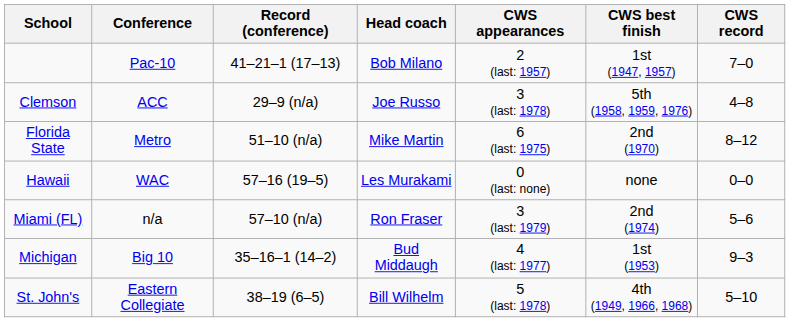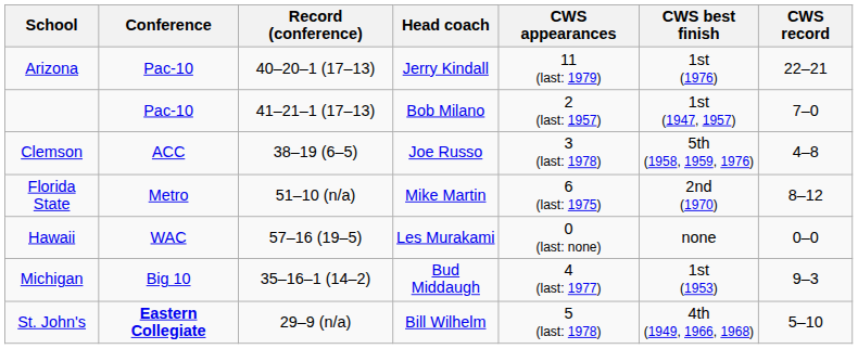 <table class="wikitable">
 <tr>
 <th>School</th>
 <th>Conference</th>
 <th>Record (conference)</th>
 <th>Head coach</th>
 <th>CWS appearances</th>
 <th>CWS best finish</th>
 <th>CWS record</th>
+</tr>
+<tr align=center>
+<td><a href='#'>Arizona</a></td>
+<td><a href='#'>Pac-10</a></td>
+<td>40–20–1 (17–13)</td>
+<td><a href='#'>Jerry Kindall</a></td>
+<td>11<br><small>(last: <a href='#'>1979</a>)</small></td>
+<td>1st<br><small>(<a href='#'>1976</a>)</small></td>
+<td>22–21</td>
 </tr>
 <tr align=center>
 <td></td>
 <td><a href='#'>Pac-10</a></td>
 <td>41–21–1 (17–13)</td>
 <td><a href='#'>Bob Milano</a></td>
 <td>2<br><small>(last: <a href='#'>1957</a>)</small></td>
 <td>1st<br><small>(<a href='#'>1947</a>, <a href='#'>1957</a>)</small></td>
 <td>7–0</td>
 </tr>
 <tr align=center>
 <td><a href='#'>Clemson</a></td>
 <td><a href='#'>ACC</a></td>
-<td>29–9 (n/a)</td>
+<td>38–19 (6–5)</td>
 <td><a href='#'>Joe Russo</a></td>
 <td>3<br><small>(last: <a href='#'>1978</a>)</small></td>
 <td>5th<br><small>(<a href='#'>1958</a>, <a href='#'>1959</a>, <a href='#'>1976</a>)</small></td>
 <td>4–8</td>
 </tr>
 <tr align=center>
 <td><a href='#'>Florida State</a></td>
 <td><a href='#'>Metro</a></td>
 <td>51–10 (n/a)</td>
 <td><a href='#'>Mike Martin</a></td>
 <td>6<br><small>(last: <a href='#'>1975</a>)</small></td>
 <td>2nd<br><small>(<a href='#'>1970</a>)</small></td>
 <td>8–12</td>
 </tr>
 <tr align=center>
 <td><a href='#'>Hawaii</a></td>
 <td><a href='#'>WAC</a></td>
 <td>57–16 (19–5)</td>
 <td><a href='#'>Les Murakami</a></td>
 <td>0<br><small>(last: none)</small></td>
 <td>none</td>
 <td>0–0</td>
 </tr>
 <tr align=center>
-<td><a href='#'>Miami (FL)</a></td>
-<td>n/a</td>
-<td>57–10 (n/a)</td>
-<td><a href='#'>Ron Fraser</a></td>
-<td>3<br><small>(last: <a href='#'>1979</a>)</small></td>
-<td>2nd<br><small>(<a href='#'>1974</a>)</small></td>
-<td>5–6</td>
-</tr>
-<tr align=center>
 <td><a href='#'>Michigan</a></td>
 <td><a href='#'>Big 10</a></td>
 <td>35–16–1 (14–2)</td>
 <td><a href='#'>Bud Middaugh</a></td>
 <td>4<br><small>(last: <a href='#'>1977</a>)</small></td>
 <td>1st<br><small>(<a href='#'>1953</a>)</small></td>
 <td>9–3</td>
 </tr>
 <tr align=center>
 <td><a href='#'>St. John's</a></td>
-<td><a href='#'>Eastern Collegiate</a></td>
-<td>38–19 (6–5)</td>
+<td><strong><a href='#'>Eastern Collegiate</a></strong></td>
+<td>29–9 (n/a)</td>
 <td><a href='#'>Bill Wilhelm</a></td>
 <td>5<br><small>(last: <a href='#'>1978</a>)</small></td>
 <td>4th<br><small>(<a href='#'>1949</a>, <a href='#'>1966</a>, <a href='#'>1968</a>)</small></td>
 <td>5–10</td>
 </tr>
 </table>
